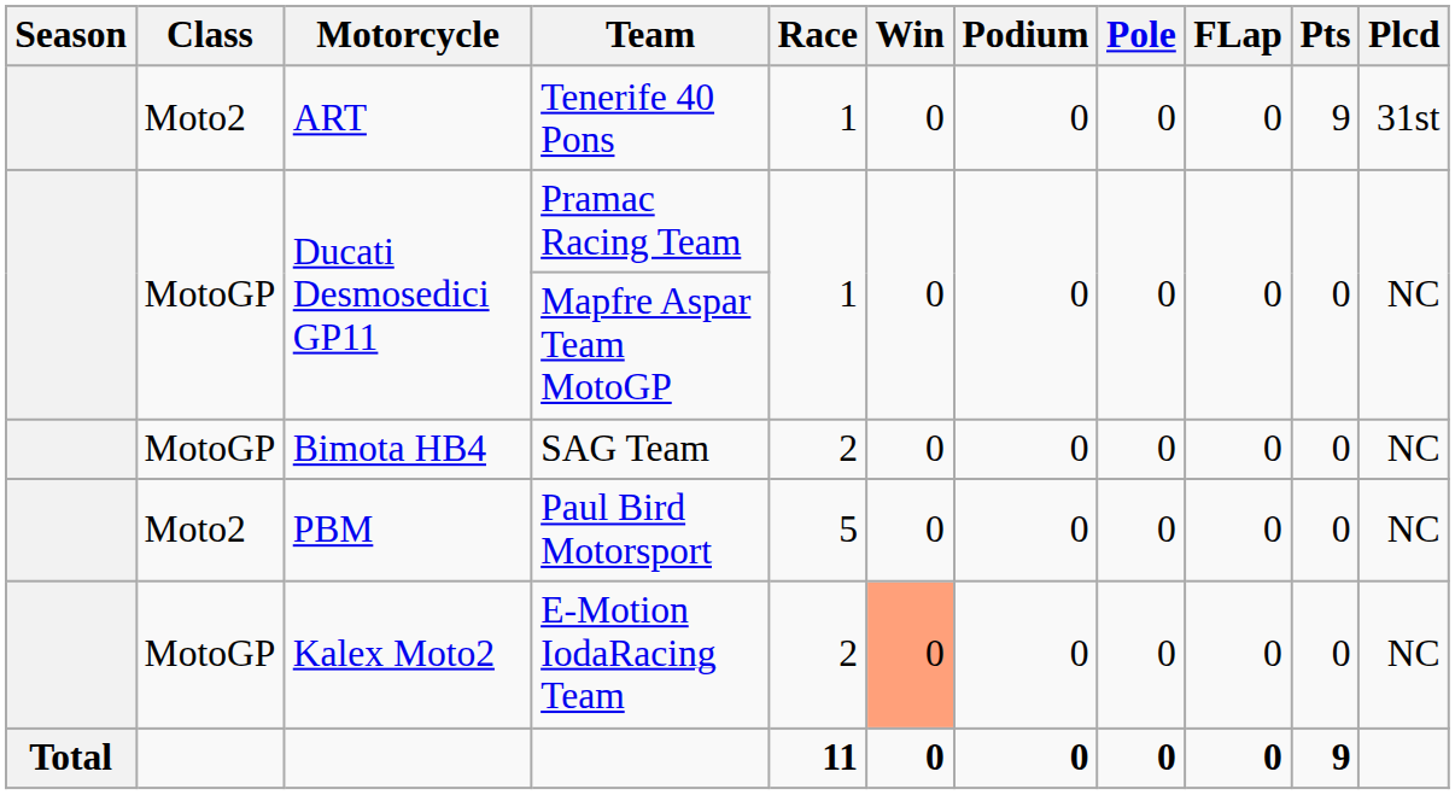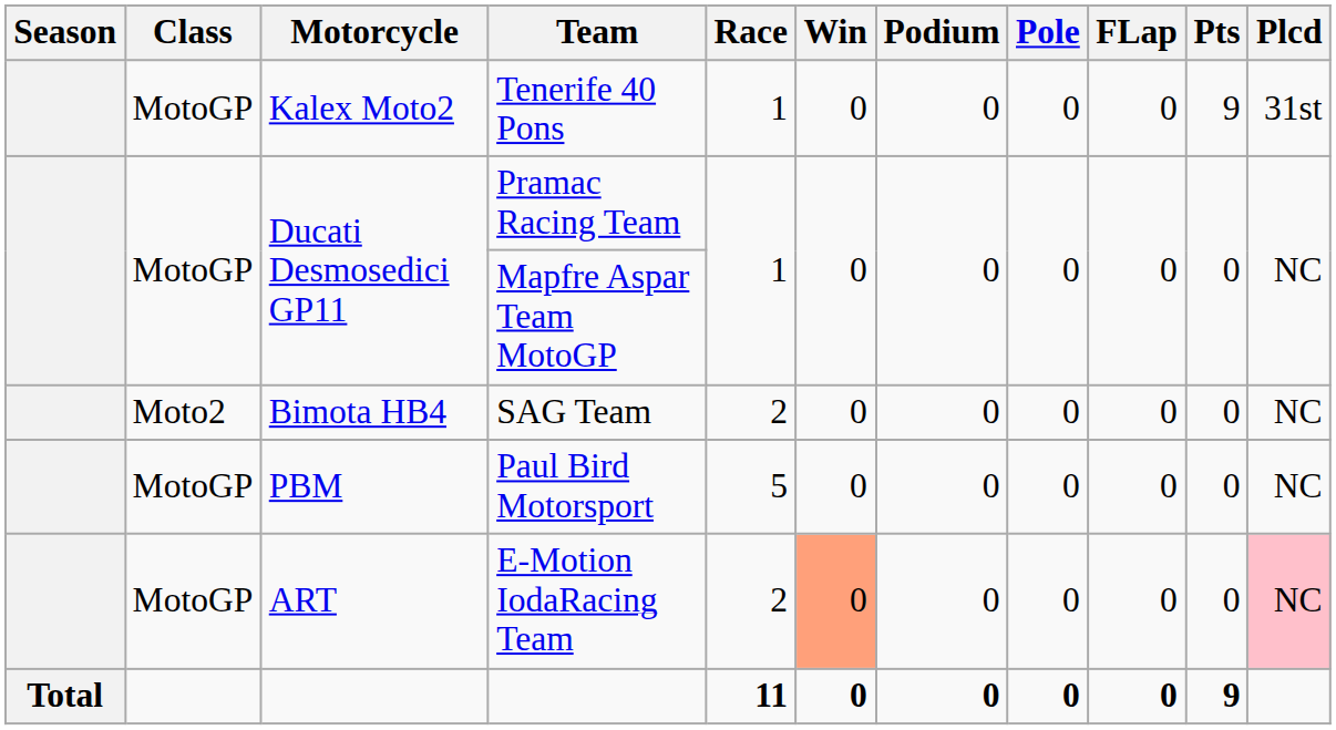 <table class="wikitable">
 <tr>
 <th>Season</th>
 <th>Class</th>
 <th>Motorcycle</th>
 <th>Team</th>
 <th>Race</th>
 <th>Win</th>
 <th>Podium</th>
 <th><a href='#'>Pole</a></th>
 <th>FLap</th>
 <th>Pts</th>
 <th>Plcd</th>
 </tr>
 <tr align="right">
 <th></th>
-<td align="left">Moto2</td>
-<td align="left"><a href='#'>ART</a></td>
+<td align="left">MotoGP</td>
+<td align="left"><a href='#'>Kalex Moto2</a></td>
 <td align="left"><a href='#'>Tenerife 40 Pons</a></td>
 <td>1</td>
 <td>0</td>
 <td>0</td>
 <td>0</td>
 <td>0</td>
 <td>9</td>
 <td>31st</td>
 </tr>
 <tr align="right">
 <th rowspan=2></th>
 <td align="left" rowspan=2>MotoGP</td>
 <td align="left" rowspan=2><a href='#'>Ducati Desmosedici GP11</a></td>
 <td align="left"><a href='#'>Pramac Racing Team</a></td>
 <td rowspan=2>1</td>
 <td rowspan=2>0</td>
 <td rowspan=2>0</td>
 <td rowspan=2>0</td>
 <td rowspan=2>0</td>
 <td rowspan=2>0</td>
 <td rowspan=2>NC</td>
 </tr>
 <tr align="right">
 <td align="left"><a href='#'>Mapfre Aspar Team MotoGP</a></td>
 </tr>
 <tr align="right">
 <th></th>
-<td align="left">MotoGP</td>
+<td align="left">Moto2</td>
 <td align="left"><a href='#'>Bimota HB4</a></td>
 <td align="left">SAG Team</td>
 <td>2</td>
 <td>0</td>
 <td>0</td>
 <td>0</td>
 <td>0</td>
 <td>0</td>
 <td>NC</td>
 </tr>
 <tr align="right">
 <th></th>
-<td align="left">Moto2</td>
+<td align="left">MotoGP</td>
 <td align="left"><a href='#'>PBM</a></td>
 <td align="left"><a href='#'>Paul Bird Motorsport</a></td>
 <td>5</td>
 <td>0</td>
 <td>0</td>
 <td>0</td>
 <td>0</td>
 <td>0</td>
 <td>NC</td>
 </tr>
 <tr align="right">
 <th></th>
 <td align="left">MotoGP</td>
-<td align="left"><a href='#'>Kalex Moto2</a></td>
+<td align="left"><a href='#'>ART</a></td>
 <td align="left"><a href='#'>E-Motion IodaRacing Team</a></td>
 <td>2</td>
 <td style="background: lightsalmon;">0</td>
 <td>0</td>
 <td>0</td>
 <td>0</td>
 <td>0</td>
-<td>NC</td>
+<td style="background: pink;">NC</td>
 </tr>
 <tr align="right">
 <th>Total</th>
 <td></td>
 <td></td>
 <td></td>
 <td><strong>11</strong></td>
 <td><strong>0</strong></td>
 <td><strong>0</strong></td>
 <td><strong>0</strong></td>
 <td><strong>0</strong></td>
 <td><strong>9</strong></td>
 <td></td>
 </tr>
 </table>
